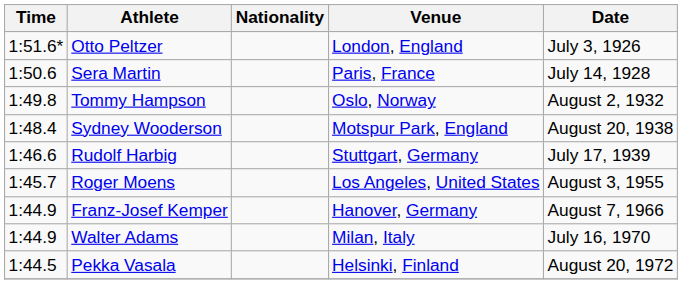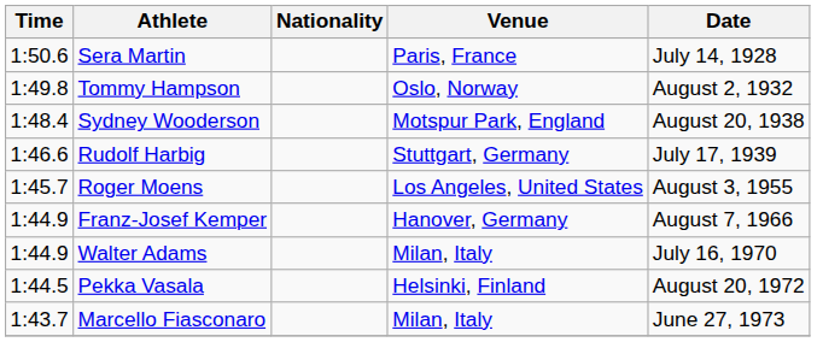 <table class="wikitable" border="1">
 <tr>
 <th>Time</th>
 <th>Athlete</th>
 <th>Nationality</th>
 <th>Venue</th>
 <th>Date</th>
-</tr>
-<tr>
-<td>1:51.6*</td>
-<td><a href='#'>Otto Peltzer</a></td>
-<td></td>
-<td><a href='#'>London</a>, <a href='#'>England</a></td>
-<td>July 3, 1926</td>
 </tr>
 <tr>
 <td>1:50.6</td>
 <td><a href='#'>Sera Martin</a></td>
 <td></td>
 <td><a href='#'>Paris</a>, <a href='#'>France</a></td>
 <td>July 14, 1928</td>
 </tr>
 <tr>
 <td>1:49.8</td>
 <td><a href='#'>Tommy Hampson</a></td>
 <td></td>
 <td><a href='#'>Oslo</a>, <a href='#'>Norway</a></td>
 <td>August 2, 1932</td>
 </tr>
 <tr>
 <td>1:48.4</td>
 <td><a href='#'>Sydney Wooderson</a></td>
 <td></td>
 <td><a href='#'>Motspur Park</a>, <a href='#'>England</a></td>
 <td>August 20, 1938</td>
 </tr>
 <tr>
 <td>1:46.6</td>
 <td><a href='#'>Rudolf Harbig</a></td>
 <td></td>
 <td><a href='#'>Stuttgart</a>, <a href='#'>Germany</a></td>
 <td>July 17, 1939</td>
 </tr>
 <tr>
 <td>1:45.7</td>
 <td><a href='#'>Roger Moens</a></td>
 <td></td>
 <td><a href='#'>Los Angeles</a>, <a href='#'>United States</a></td>
 <td>August 3, 1955</td>
 </tr>
 <tr>
 <td>1:44.9</td>
 <td><a href='#'>Franz-Josef Kemper</a></td>
 <td></td>
 <td><a href='#'>Hanover</a>, <a href='#'>Germany</a></td>
 <td>August 7, 1966</td>
 </tr>
 <tr>
 <td>1:44.9</td>
 <td><a href='#'>Walter Adams</a></td>
 <td></td>
 <td><a href='#'>Milan</a>, <a href='#'>Italy</a></td>
 <td>July 16, 1970</td>
 </tr>
 <tr>
 <td>1:44.5</td>
 <td><a href='#'>Pekka Vasala</a></td>
 <td></td>
 <td><a href='#'>Helsinki</a>, <a href='#'>Finland</a></td>
 <td>August 20, 1972</td>
 </tr>
 <tr>
+<td>1:43.7</td>
+<td><a href='#'>Marcello Fiasconaro</a></td>
+<td></td>
+<td><a href='#'>Milan</a>, <a href='#'>Italy</a></td>
+<td>June 27, 1973</td>
+</tr>
+<tr>
 </tr>
 </table>
